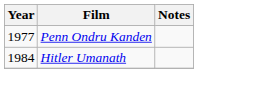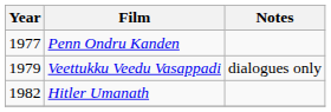 <table class="wikitable sortable">
 <tr>
 <th>Year</th>
 <th>Film</th>
 <th>Notes</th>
 </tr>
 <tr>
 <td>1977</td>
 <td><em><a href='#'>Penn Ondru Kanden</a></em></td>
 <td></td>
 </tr>
 <tr>
-<td>1984</td>
+<td>1979</td>
+<td><em><a href='#'>Veettukku Veedu Vasappadi</a></em></td>
+<td>dialogues only</td>
+</tr>
+<tr>
+<td>1982</td>
 <td><em><a href='#'>Hitler Umanath</a></em></td>
 <td></td>
 </tr>
 <tr>
 </tr>
 </table>
